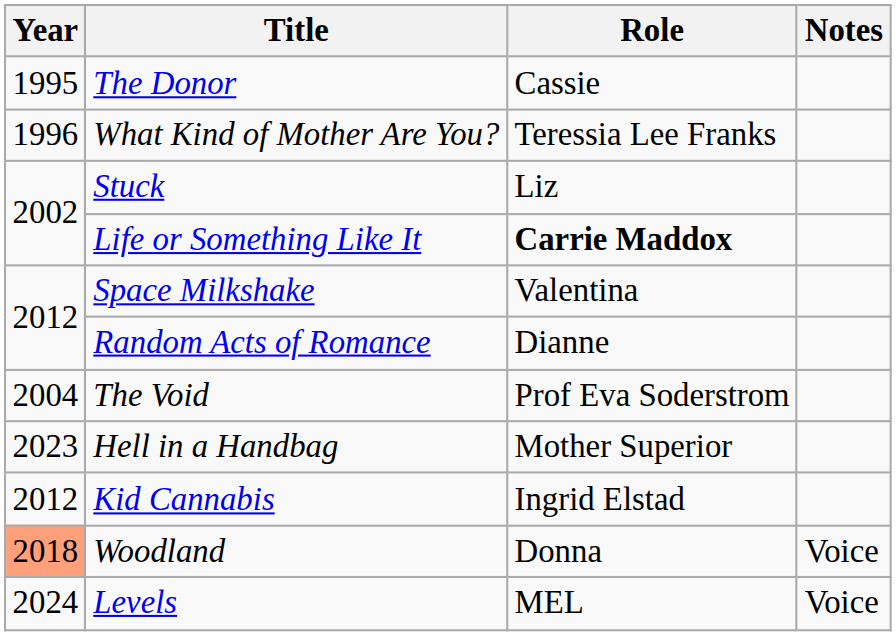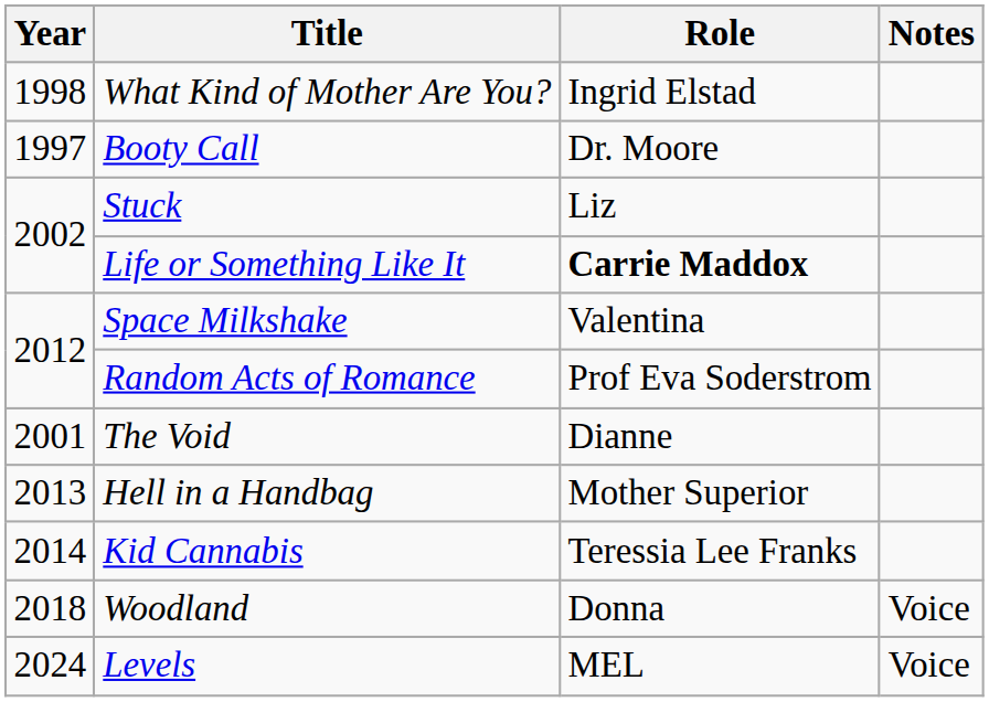 <table class="wikitable sortable">
 <tr>
 <th>Year</th>
 <th>Title</th>
 <th>Role</th>
 <th class="unsortable">Notes</th>
 </tr>
 <tr>
-<td>1995</td>
-<td data-sort-value="Donor, The"><em><a href='#'>The Donor</a></em></td>
-<td>Cassie</td>
+<td>1998</td>
+<td><em>What Kind of Mother Are You?</em></td>
+<td>Ingrid Elstad</td>
 <td></td>
 </tr>
 <tr>
-<td>1996</td>
-<td><em>What Kind of Mother Are You?</em></td>
-<td>Teressia Lee Franks</td>
+<td>1997</td>
+<td><em><a href='#'>Booty Call</a></em></td>
+<td>Dr. Moore</td>
 <td></td>
 </tr>
 <tr>
 <td rowspan=2>2002</td>
 <td><em><a href='#'>Stuck</a></em></td>
 <td>Liz</td>
 <td></td>
 </tr>
 <tr>
 <td><em><a href='#'>Life or Something Like It</a></em></td>
 <td><strong>Carrie Maddox</strong></td>
 <td></td>
 </tr>
 <tr>
 <td rowspan=2>2012</td>
 <td><em><a href='#'>Space Milkshake</a></em></td>
 <td>Valentina</td>
 <td></td>
 </tr>
 <tr>
 <td><em><a href='#'>Random Acts of Romance</a></em></td>
+<td>Prof Eva Soderstrom</td>
+<td></td>
+</tr>
+<tr>
+<td>2001</td>
+<td data-sort-value="Void, The"><em>The Void</em></td>
 <td>Dianne</td>
 <td></td>
 </tr>
 <tr>
-<td>2004</td>
-<td data-sort-value="Void, The"><em>The Void</em></td>
-<td>Prof Eva Soderstrom</td>
-<td></td>
-</tr>
-<tr>
-<td>2023</td>
+<td>2013</td>
 <td><em>Hell in a Handbag</em></td>
 <td>Mother Superior</td>
 <td></td>
 </tr>
 <tr>
-<td>2012</td>
+<td>2014</td>
 <td><em><a href='#'>Kid Cannabis</a></em></td>
-<td>Ingrid Elstad</td>
+<td>Teressia Lee Franks</td>
 <td></td>
 </tr>
 <tr>
-<td style="background: lightsalmon;">2018</td>
+<td>2018</td>
 <td><em>Woodland</em></td>
 <td>Donna</td>
 <td>Voice</td>
 </tr>
 <tr>
 <td>2024</td>
 <td><em><a href='#'>Levels</a></em></td>
 <td>MEL</td>
 <td>Voice</td>
 </tr>
 </table>
